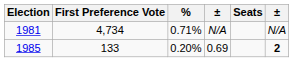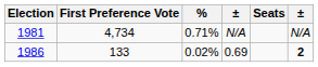 <table class="wikitable">
 <tr>
 <th>Election</th>
 <th>First Preference Vote</th>
 <th>%</th>
 <th>±</th>
 <th>Seats</th>
 <th>±</th>
 </tr>
 <tr>
 <td align="center"><a href='#'>1981</a></td>
 <td align="center">4,734</td>
 <td align="center">0.71%</td>
 <td align="center"><em>N/A</em></td>
 <td align="center"></td>
 <td align="center"><em>N/A</em></td>
 </tr>
 <tr>
-<td align="center"><a href='#'>1985</a></td>
+<td align="center"><a href='#'>1986</a></td>
 <td align="center">133</td>
-<td align="center">0.20%</td>
+<td align="center">0.02%</td>
 <td align="center"> 0.69</td>
 <td align="center"></td>
 <td align="center"><strong> 2</strong></td>
 </tr>
 </table>
